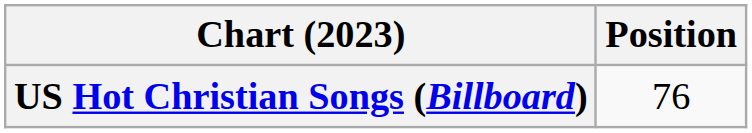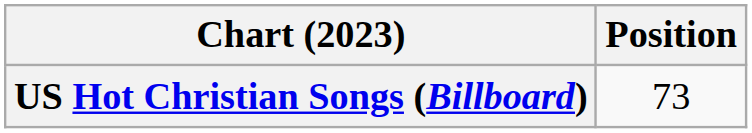 <table class="wikitable sortable plainrowheaders" style="text-align:center">
 <tr>
 <th scope="col">Chart (2023)</th>
 <th scope="col">Position</th>
 </tr>
 <tr>
 <th scope="row">US <a href='#'>Hot Christian Songs</a> (<em><a href='#'>Billboard</a></em>)</th>
-<td>76</td>
+<td>73</td>
 </tr>
 </table>
